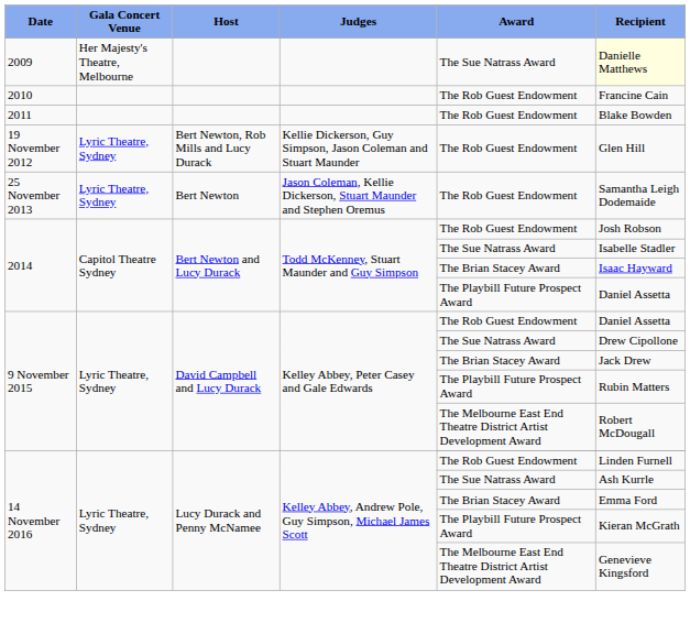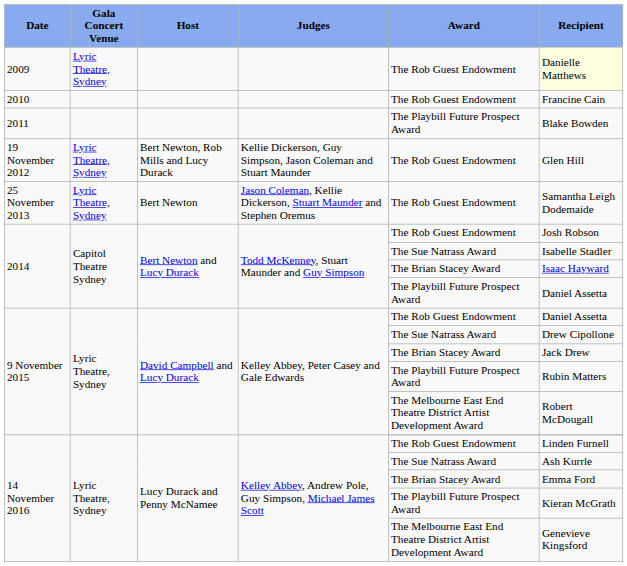 <table class="wikitable"  style="width:100%; margin:1em auto 1em auto;">
 <tr>
 <th style="background:#88AAEE;">Date</th>
 <th style="background:#88AAEE;">Gala Concert Venue</th>
 <th style="background:#88AAEE;">Host</th>
 <th style="background:#88AAEE;">Judges</th>
 <th style="background:#88AAEE;">Award</th>
 <th style="background:#88AAEE;">Recipient</th>
 </tr>
 <tr>
 <td>2009</td>
-<td>Her Majesty's Theatre, Melbourne</td>
+<td><a href='#'>Lyric Theatre, Sydney</a></td>
 <td></td>
 <td></td>
-<td>The Sue Natrass Award</td>
+<td>The Rob Guest Endowment</td>
 <td style="background: lightyellow;">Danielle Matthews</td>
 </tr>
 <tr>
 <td>2010</td>
 <td></td>
 <td></td>
 <td></td>
 <td>The Rob Guest Endowment</td>
 <td>Francine Cain</td>
 </tr>
 <tr>
 <td>2011</td>
 <td></td>
 <td></td>
 <td></td>
-<td>The Rob Guest Endowment</td>
+<td>The Playbill Future Prospect Award</td>
 <td>Blake Bowden</td>
 </tr>
 <tr>
 <td>19 November 2012</td>
 <td><a href='#'>Lyric Theatre, Sydney</a></td>
 <td>Bert Newton, Rob Mills and Lucy Durack</td>
 <td>Kellie Dickerson, Guy Simpson, Jason Coleman and Stuart Maunder</td>
 <td>The Rob Guest Endowment</td>
 <td>Glen Hill</td>
 </tr>
 <tr>
 <td>25 November 2013</td>
 <td><a href='#'>Lyric Theatre, Sydney</a></td>
 <td>Bert Newton</td>
 <td><a href='#'>Jason Coleman</a>, Kellie Dickerson, <a href='#'>Stuart Maunder</a> and Stephen Oremus</td>
 <td>The Rob Guest Endowment</td>
 <td>Samantha Leigh Dodemaide</td>
 </tr>
 <tr>
 <td rowspan="4">2014</td>
 <td rowspan="4">Capitol Theatre Sydney</td>
 <td rowspan="4"><a href='#'>Bert Newton</a> and <a href='#'>Lucy Durack</a></td>
 <td rowspan="4"><a href='#'>Todd McKenney</a>, Stuart Maunder and <a href='#'>Guy Simpson</a></td>
 <td>The Rob Guest Endowment</td>
 <td>Josh Robson</td>
 </tr>
 <tr>
 <td>The Sue Natrass Award</td>
 <td>Isabelle Stadler</td>
 </tr>
 <tr>
 <td>The Brian Stacey Award</td>
 <td><a href='#'>Isaac Hayward</a></td>
 </tr>
 <tr>
 <td>The Playbill Future Prospect Award</td>
 <td>Daniel Assetta</td>
 </tr>
 <tr>
 <td rowspan="5">9 November 2015</td>
 <td rowspan="5">Lyric Theatre, Sydney</td>
 <td rowspan="5"><a href='#'>David Campbell</a> and <a href='#'>Lucy Durack</a></td>
 <td rowspan="5">Kelley Abbey, Peter Casey and Gale Edwards</td>
 <td>The Rob Guest Endowment</td>
 <td>Daniel Assetta</td>
 </tr>
 <tr>
 <td>The Sue Natrass Award</td>
 <td>Drew Cipollone</td>
 </tr>
 <tr>
 <td>The Brian Stacey Award</td>
 <td>Jack Drew</td>
 </tr>
 <tr>
 <td>The Playbill Future Prospect Award</td>
 <td>Rubin Matters</td>
 </tr>
 <tr>
 <td>The Melbourne East End Theatre District Artist Development Award</td>
 <td>Robert McDougall</td>
 </tr>
 <tr>
 <td rowspan="6">14 November 2016</td>
 <td rowspan="6">Lyric Theatre, Sydney</td>
 <td rowspan="6">Lucy Durack and Penny McNamee</td>
 <td rowspan="6"><a href='#'>Kelley Abbey</a>, Andrew Pole, Guy Simpson, <a href='#'>Michael James Scott</a></td>
 </tr>
 <tr>
 <td>The Rob Guest Endowment</td>
 <td>Linden Furnell</td>
 </tr>
 <tr>
 <td>The Sue Natrass Award</td>
 <td>Ash Kurrle</td>
 </tr>
 <tr>
 <td>The Brian Stacey Award</td>
 <td>Emma Ford</td>
 </tr>
 <tr>
 <td>The Playbill Future Prospect Award</td>
 <td>Kieran McGrath</td>
 </tr>
 <tr>
 <td>The Melbourne East End Theatre District Artist Development Award</td>
 <td>Genevieve Kingsford</td>
 </tr>
 </table>
